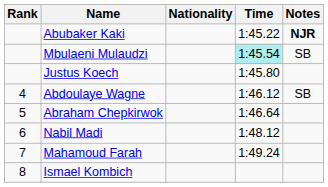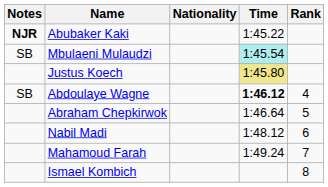 <table class="wikitable sortable" style="text-align:center">
 <tr>
-<th>Rank</th>
+<th>Notes</th>
 <th>Name</th>
 <th>Nationality</th>
 <th>Time</th>
-<th>Notes</th>
+<th>Rank</th>
 </tr>
 <tr>
-<td></td>
+<td><strong>NJR</strong></td>
 <td align=left><a href='#'>Abubaker Kaki</a></td>
 <td align=left></td>
 <td>1:45.22</td>
-<td><strong>NJR</strong></td>
+<td></td>
 </tr>
 <tr>
-<td></td>
+<td>SB</td>
 <td align=left><a href='#'>Mbulaeni Mulaudzi</a></td>
 <td align=left></td>
 <td style="background: paleturquoise;">1:45.54</td>
-<td>SB</td>
+<td></td>
 </tr>
 <tr>
 <td></td>
 <td align=left><a href='#'>Justus Koech</a></td>
 <td align=left></td>
-<td>1:45.80</td>
+<td style="background: khaki;">1:45.80</td>
 <td></td>
 </tr>
 <tr>
-<td>4</td>
+<td>SB</td>
 <td align=left><a href='#'>Abdoulaye Wagne</a></td>
 <td align=left></td>
-<td>1:46.12</td>
-<td>SB</td>
+<td><strong>1:46.12</strong></td>
+<td>4</td>
 </tr>
 <tr>
-<td>5</td>
+<td></td>
 <td align=left><a href='#'>Abraham Chepkirwok</a></td>
 <td align=left></td>
 <td>1:46.64</td>
-<td></td>
+<td>5</td>
 </tr>
 <tr>
-<td>6</td>
+<td></td>
 <td align=left><a href='#'>Nabil Madi</a></td>
 <td align=left></td>
 <td>1:48.12</td>
-<td></td>
+<td>6</td>
 </tr>
 <tr>
-<td>7</td>
+<td></td>
 <td align=left><a href='#'>Mahamoud Farah</a></td>
 <td align=left></td>
 <td>1:49.24</td>
-<td></td>
+<td>7</td>
 </tr>
 <tr>
-<td>8</td>
+<td></td>
 <td align=left><a href='#'>Ismael Kombich</a></td>
 <td align=left></td>
 <td></td>
-<td></td>
+<td>8</td>
 </tr>
 </table>
